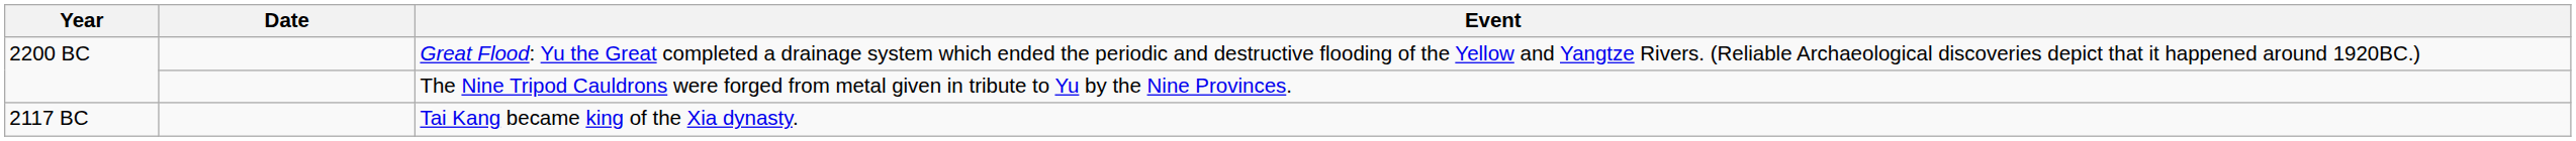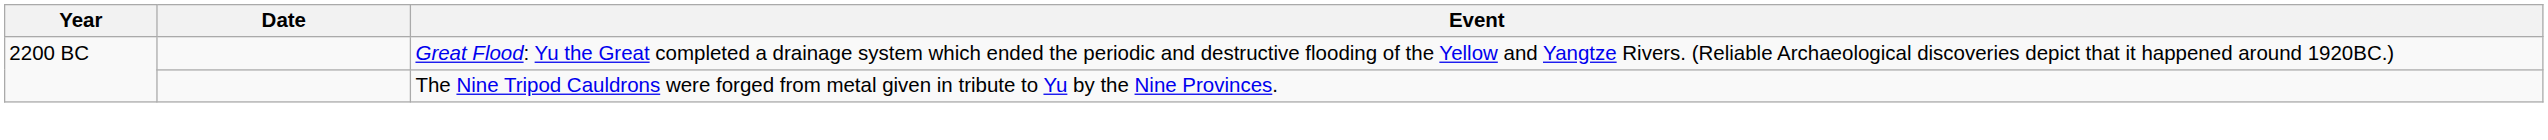 <table class="wikitable" width="100%">
 <tr>
 <th style="width:6%">Year</th>
 <th style="width:10%">Date</th>
 <th>Event</th>
 </tr>
 <tr>
 <td rowspan="2" valign="top">2200 BC</td>
 <td></td>
 <td><em><a href='#'>Great Flood</a></em>: <a href='#'>Yu the Great</a> completed a drainage system which ended the periodic and destructive flooding of the <a href='#'>Yellow</a> and <a href='#'>Yangtze</a> Rivers. (Reliable Archaeological discoveries depict that it happened around 1920BC.)</td>
 </tr>
 <tr>
 <td></td>
 <td>The <a href='#'>Nine Tripod Cauldrons</a> were forged from metal given in tribute to <a href='#'>Yu</a> by the <a href='#'>Nine Provinces</a>.</td>
 </tr>
-<tr>
-<td>2117 BC</td>
-<td></td>
-<td><a href='#'>Tai Kang</a> became <a href='#'>king</a> of the <a href='#'>Xia dynasty</a>.</td>
-</tr>
 </table>
